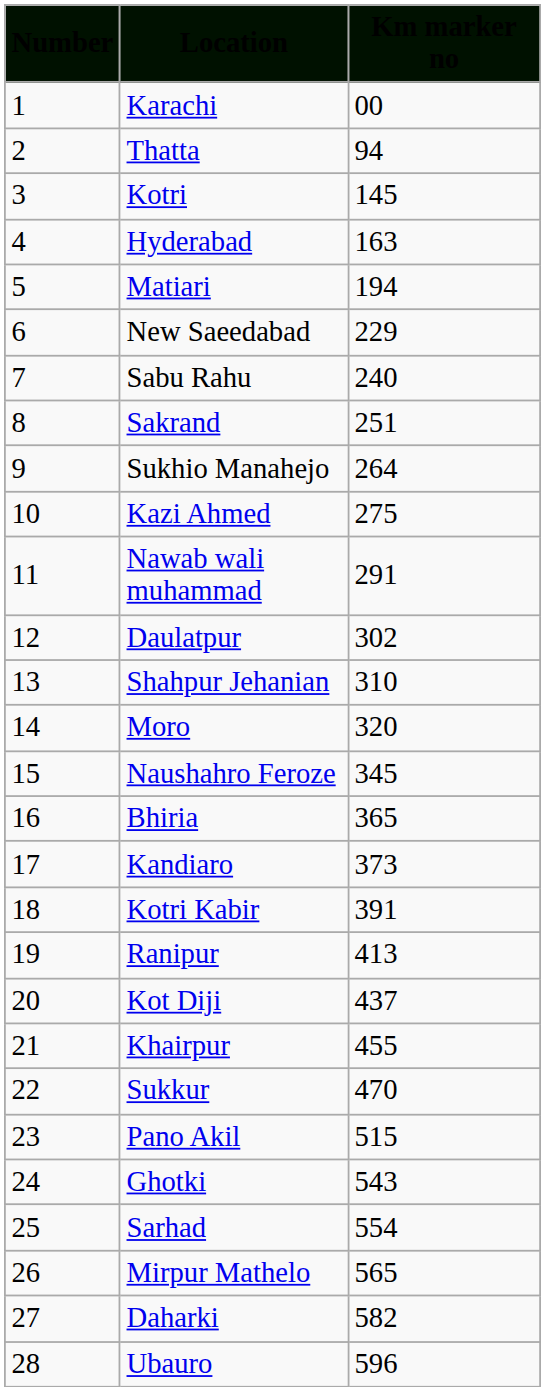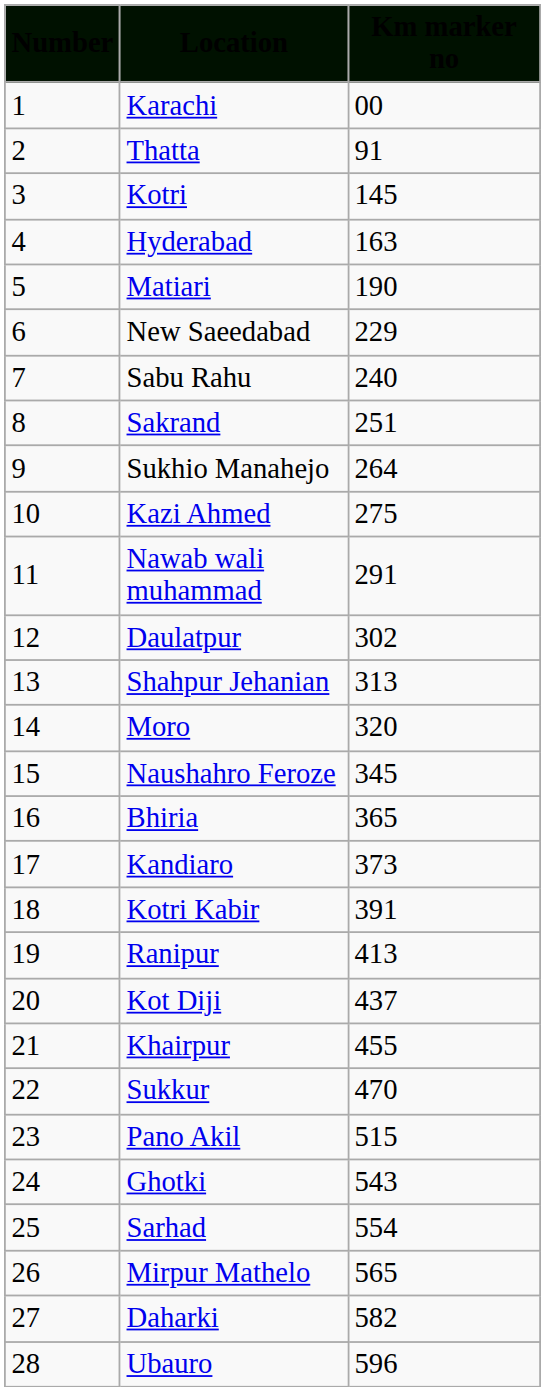 <table class="wikitable">
 <tr>
 <th style="background:#010; width:25px;"><span>Number</span></th>
 <th style="height:17px; background:#010; width:120px;"><span>Location</span></th>
 <th style="background:#010; width:100px;"><span> Km marker no</span></th>
 </tr>
 <tr>
 <td>1</td>
 <td><a href='#'>Karachi</a></td>
 <td>00</td>
 </tr>
 <tr>
 <td>2</td>
 <td><a href='#'>Thatta</a></td>
-<td>94</td>
+<td>91</td>
 </tr>
 <tr>
 <td>3</td>
 <td><a href='#'>Kotri</a></td>
 <td>145</td>
 </tr>
 <tr>
 <td>4</td>
 <td><a href='#'>Hyderabad</a></td>
 <td>163</td>
 </tr>
 <tr>
 <td>5</td>
 <td><a href='#'>Matiari</a></td>
-<td>194</td>
+<td>190</td>
 </tr>
 <tr>
 <td>6</td>
 <td>New Saeedabad</td>
 <td>229</td>
 </tr>
 <tr>
 <td>7</td>
 <td>Sabu Rahu</td>
 <td>240</td>
 </tr>
 <tr>
 <td>8</td>
 <td><a href='#'>Sakrand</a></td>
 <td>251</td>
 </tr>
 <tr>
 <td>9</td>
 <td>Sukhio Manahejo</td>
 <td>264</td>
 </tr>
 <tr>
 <td>10</td>
 <td><a href='#'>Kazi Ahmed</a></td>
 <td>275</td>
 </tr>
 <tr>
 <td>11</td>
 <td><a href='#'>Nawab wali muhammad</a></td>
 <td>291</td>
 </tr>
 <tr>
 <td>12</td>
 <td><a href='#'>Daulatpur</a></td>
 <td>302</td>
 </tr>
 <tr>
 <td>13</td>
 <td><a href='#'>Shahpur Jehanian</a></td>
-<td>310</td>
+<td>313</td>
 </tr>
 <tr>
 <td>14</td>
 <td><a href='#'>Moro</a></td>
 <td>320</td>
 </tr>
 <tr>
 <td>15</td>
 <td><a href='#'>Naushahro Feroze</a></td>
 <td>345</td>
 </tr>
 <tr>
 <td>16</td>
 <td><a href='#'>Bhiria</a></td>
 <td>365</td>
 </tr>
 <tr>
 <td>17</td>
 <td><a href='#'>Kandiaro</a></td>
 <td>373</td>
 </tr>
 <tr>
 <td>18</td>
 <td><a href='#'>Kotri Kabir</a></td>
 <td>391</td>
 </tr>
 <tr>
 <td>19</td>
 <td><a href='#'>Ranipur</a></td>
 <td>413</td>
 </tr>
 <tr>
 <td>20</td>
 <td><a href='#'>Kot Diji</a></td>
 <td>437</td>
 </tr>
 <tr>
 <td>21</td>
 <td><a href='#'>Khairpur</a></td>
 <td>455</td>
 </tr>
 <tr>
 <td>22</td>
 <td><a href='#'>Sukkur</a></td>
 <td>470</td>
 </tr>
 <tr>
 <td>23</td>
 <td><a href='#'>Pano Akil</a></td>
 <td>515</td>
 </tr>
 <tr>
 <td>24</td>
 <td><a href='#'>Ghotki</a></td>
 <td>543</td>
 </tr>
 <tr>
 <td>25</td>
 <td><a href='#'>Sarhad</a></td>
 <td>554</td>
 </tr>
 <tr>
 <td>26</td>
 <td><a href='#'>Mirpur Mathelo</a></td>
 <td>565</td>
 </tr>
 <tr>
 <td>27</td>
 <td><a href='#'>Daharki</a></td>
 <td>582</td>
 </tr>
 <tr>
 <td>28</td>
 <td><a href='#'>Ubauro</a></td>
 <td>596</td>
 </tr>
 </table>
